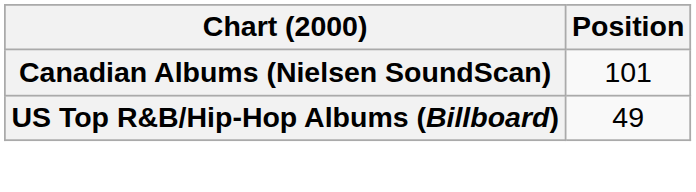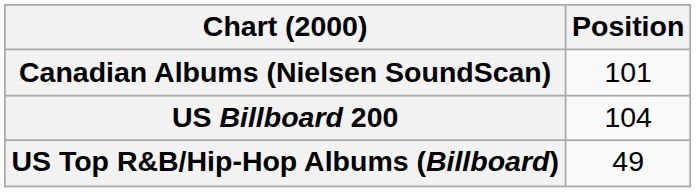 <table class="wikitable sortable plainrowheaders" style="text-align:center;">
 <tr>
 <th>Chart (2000)</th>
 <th>Position</th>
 </tr>
 <tr>
 <th scope="row">Canadian Albums (Nielsen SoundScan)</th>
 <td>101</td>
 </tr>
 <tr>
+<th scope="row">US <em>Billboard</em> 200</th>
+<td>104</td>
+</tr>
+<tr>
 <th scope="row">US Top R&B/Hip-Hop Albums (<em>Billboard</em>)</th>
 <td>49</td>
 </tr>
 </table>
